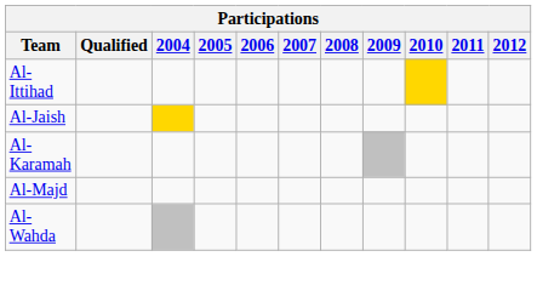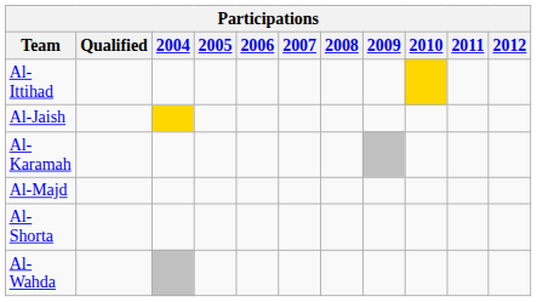 <table width=80% class="wikitable" style="text-align:">
 <tr>
 <th colspan=11>Participations</th>
 </tr>
 <tr>
 <th width=10%>Team</th>
 <th width=7%>Qualified</th>
 <th width=7%><a href='#'>2004</a></th>
 <th width=7%><a href='#'>2005</a></th>
 <th width=7%><a href='#'>2006</a></th>
 <th width=7%><a href='#'>2007</a></th>
 <th width=7%><a href='#'>2008</a></th>
 <th width=7%><a href='#'>2009</a></th>
 <th width=7%><a href='#'>2010</a></th>
 <th width=7%><a href='#'>2011</a></th>
 <th width=7%><a href='#'>2012</a></th>
 </tr>
 <tr>
 <td> <a href='#'>Al-Ittihad</a></td>
 <td></td>
 <td></td>
 <td></td>
 <td></td>
 <td></td>
 <td></td>
 <td></td>
 <td bgcolor=gold></td>
 <td></td>
 <td></td>
 </tr>
 <tr>
 <td> <a href='#'>Al-Jaish</a></td>
 <td></td>
 <td bgcolor=gold></td>
 <td></td>
 <td></td>
 <td></td>
 <td></td>
 <td></td>
 <td></td>
 <td></td>
 <td></td>
 </tr>
 <tr>
 <td> <a href='#'>Al-Karamah</a></td>
 <td></td>
 <td></td>
 <td></td>
 <td></td>
 <td></td>
 <td></td>
 <td bgcolor=silver></td>
 <td></td>
 <td></td>
 <td></td>
 </tr>
 <tr>
 <td> <a href='#'>Al-Majd</a></td>
 <td></td>
 <td></td>
 <td></td>
 <td></td>
 <td></td>
 <td></td>
 <td></td>
 <td></td>
 <td></td>
 <td></td>
 </tr>
 <tr>
+<td> <a href='#'>Al-Shorta</a></td>
+<td></td>
+<td></td>
+<td></td>
+<td></td>
+<td></td>
+<td></td>
+<td></td>
+<td></td>
+<td></td>
+<td></td>
+</tr>
+<tr>
 <td> <a href='#'>Al-Wahda</a></td>
 <td></td>
 <td bgcolor=silver></td>
 <td></td>
 <td></td>
 <td></td>
 <td></td>
 <td></td>
 <td></td>
 <td></td>
 <td></td>
 </tr>
 </table>
